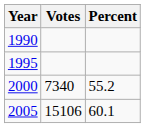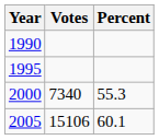 <table class="wikitable floatright">
 <tr>
 <th>Year</th>
 <th>Votes</th>
 <th>Percent</th>
 </tr>
 <tr>
 <td><a href='#'>1990</a></td>
 <td></td>
 <td></td>
 </tr>
 <tr>
 <td><a href='#'>1995</a></td>
 <td></td>
 <td></td>
 </tr>
 <tr>
 <td><a href='#'>2000</a></td>
 <td>7340</td>
-<td>55.2</td>
+<td>55.3</td>
 </tr>
 <tr>
 <td><a href='#'>2005</a></td>
 <td>15106</td>
 <td>60.1</td>
 </tr>
 </table>
